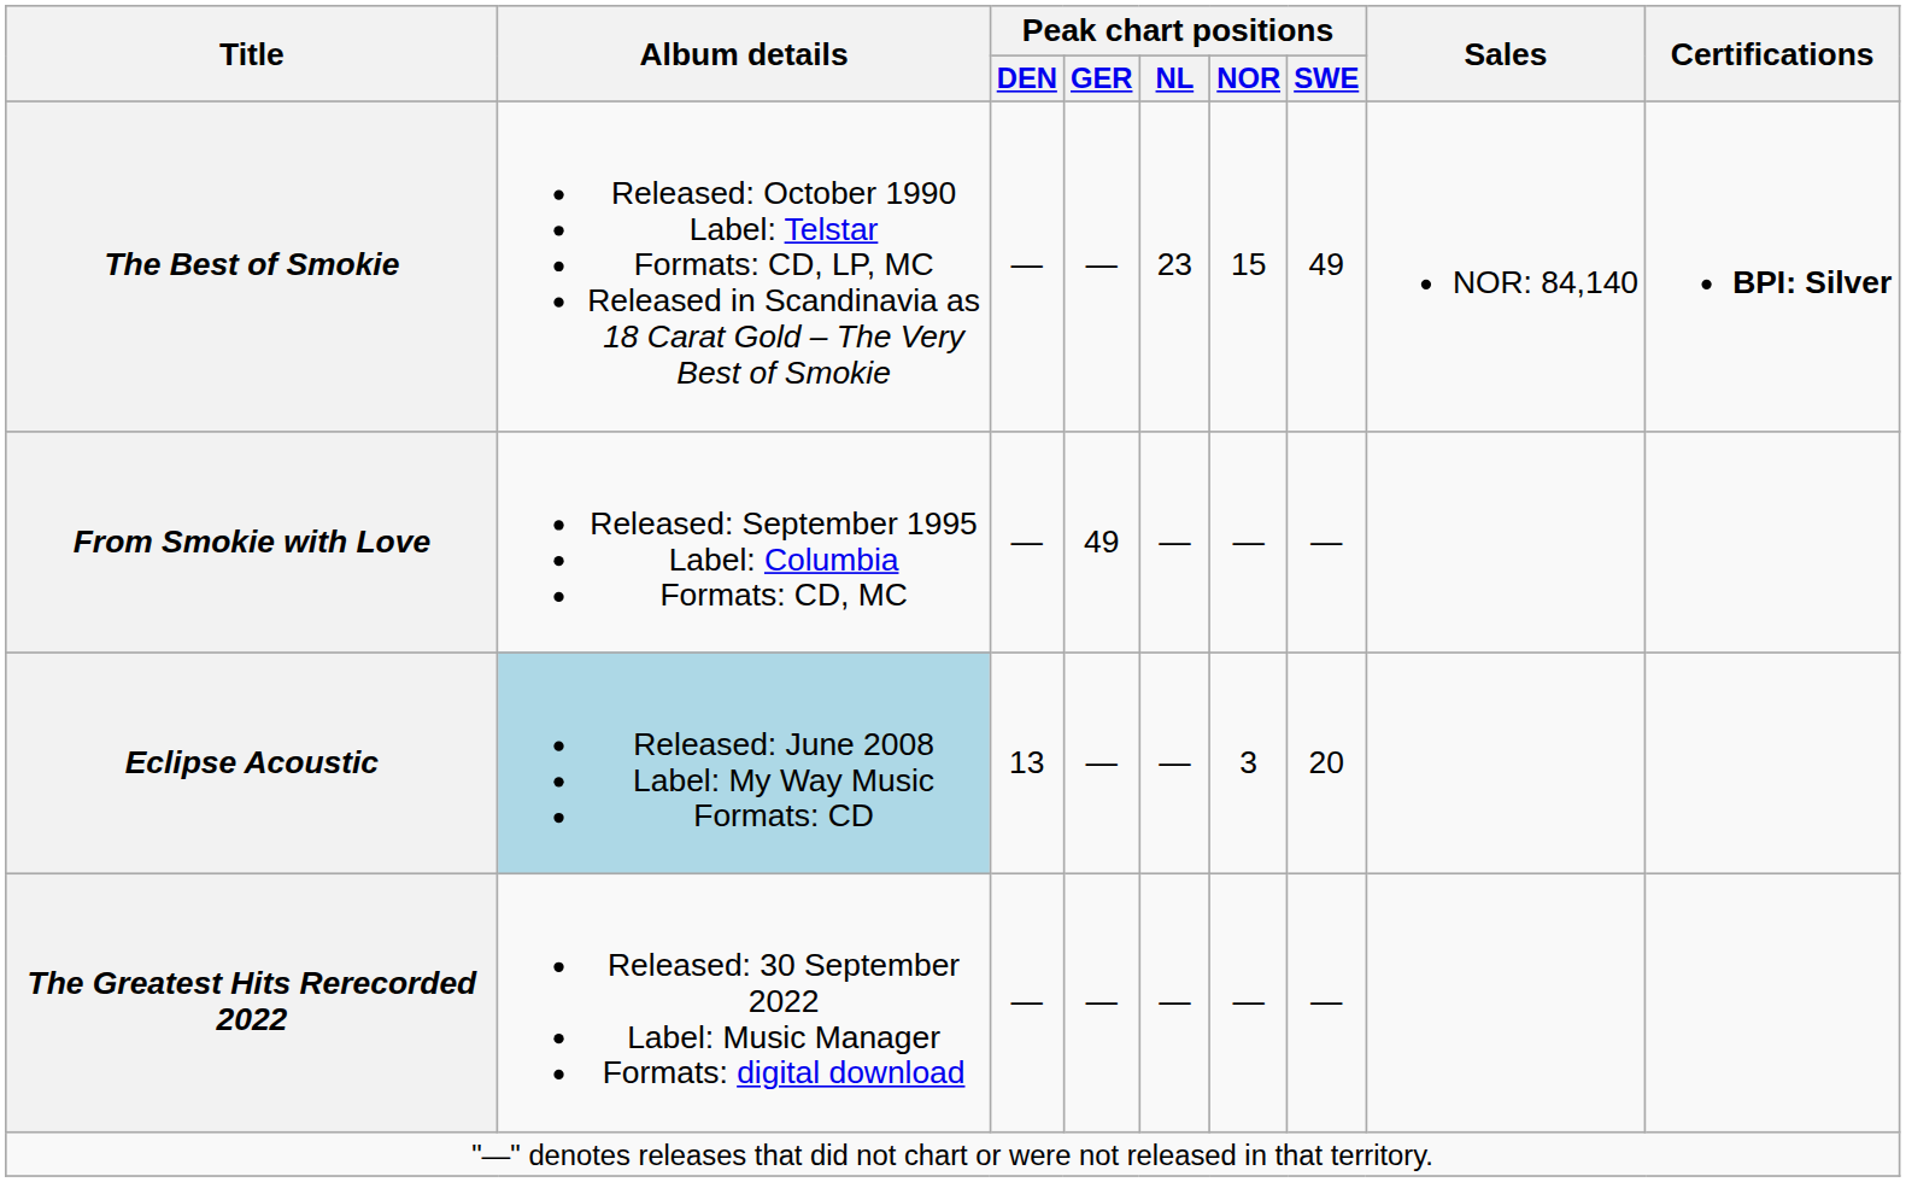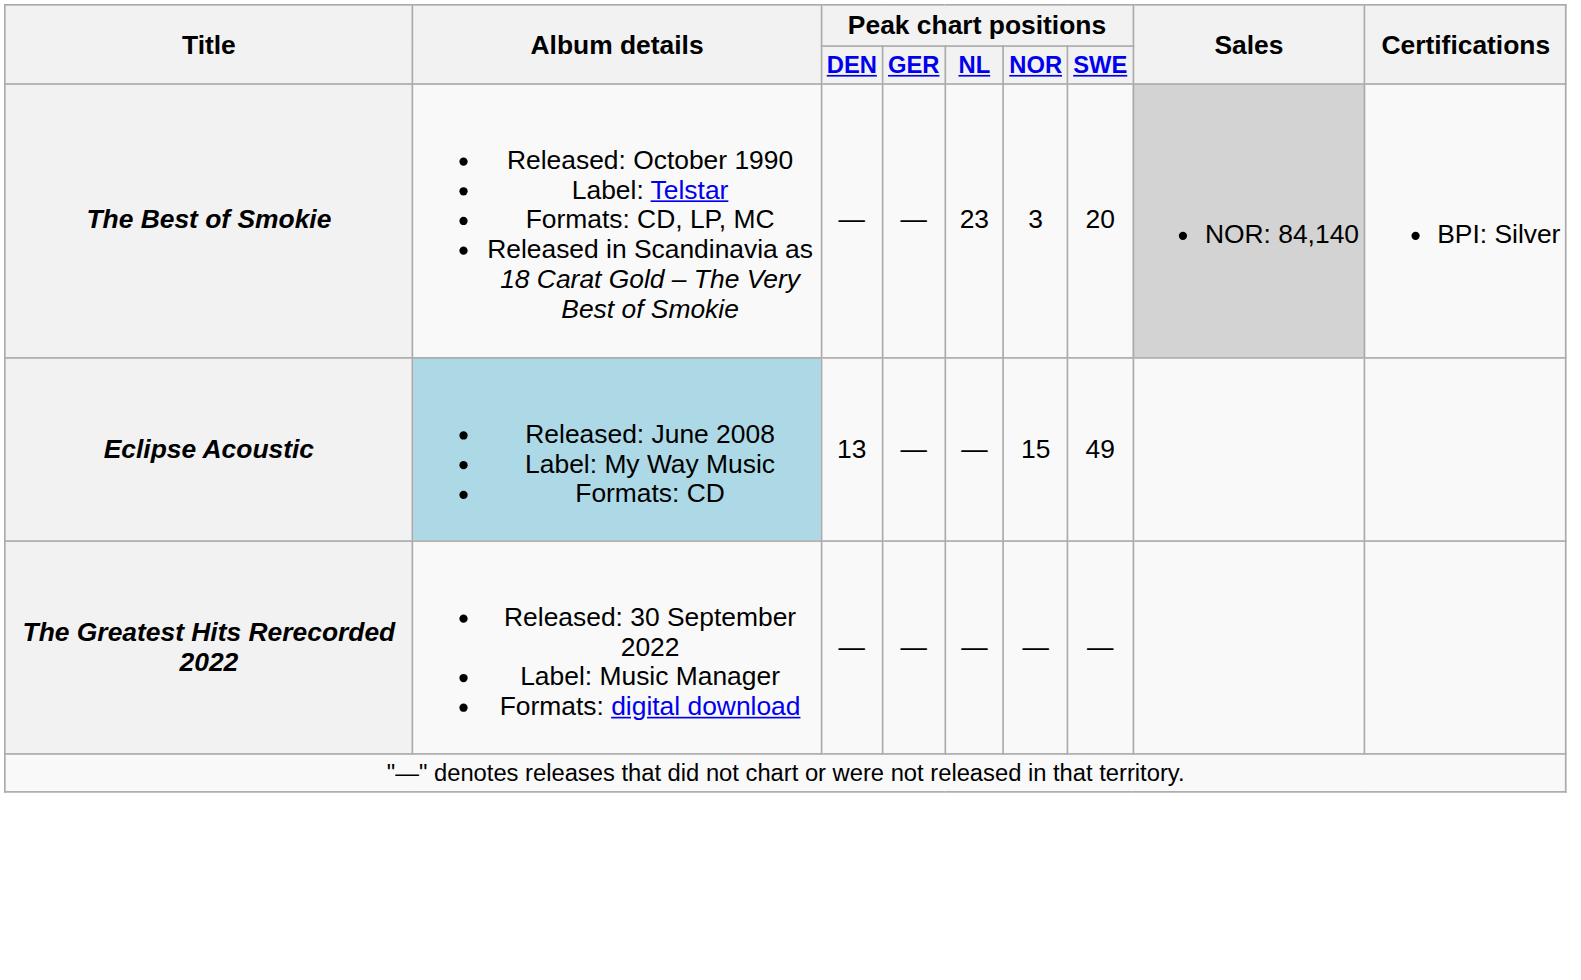 <table class="wikitable plainrowheaders" style="text-align:center;">
 <tr>
 <th rowspan="2" scope="col" style="width:15em;">Title</th>
 <th rowspan="2" scope="col" style="width:15em;">Album details</th>
 <th colspan="5">Peak chart positions</th>
 <th rowspan="2">Sales</th>
 <th rowspan="2">Certifications</th>
 </tr>
 <tr>
 <th scope="col" style="width:2em;font-size:90%;"><a href='#'>DEN</a><br></th>
 <th scope="col" style="width:2em;font-size:90%;"><a href='#'>GER</a><br></th>
 <th scope="col" style="width:2em;font-size:90%;"><a href='#'>NL</a><br></th>
 <th scope="col" style="width:2em;font-size:90%;"><a href='#'>NOR</a><br></th>
 <th scope="col" style="width:2em;font-size:90%;"><a href='#'>SWE</a><br></th>
 </tr>
 <tr>
 <th scope="row"><em>The Best of Smokie</em></th>
 <td><br><ul><li>Released: October 1990</li><li>Label: <a href='#'>Telstar</a></li><li>Formats: CD, LP, MC</li><li>Released in Scandinavia as <em>18 Carat Gold – The Very Best of Smokie</em></li></ul></td>
 <td>—</td>
 <td>—</td>
 <td>23</td>
-<td>15</td>
-<td>49</td>
-<td><br><ul><li>NOR: 84,140</li></ul></td>
-<td><strong><br><ul><li>BPI: Silver</li></ul></strong></td>
-</tr>
-<tr>
-<th scope="row"><em>From Smokie with Love</em></th>
-<td><br><ul><li>Released: September 1995</li><li>Label: <a href='#'>Columbia</a></li><li>Formats: CD, MC</li></ul></td>
-<td>—</td>
-<td>49</td>
-<td>—</td>
-<td>—</td>
-<td>—</td>
-<td></td>
-<td></td>
+<td>3</td>
+<td>20</td>
+<td style="background: lightgrey;"><br><ul><li>NOR: 84,140</li></ul></td>
+<td><br><ul><li>BPI: Silver</li></ul></td>
 </tr>
 <tr>
 <th scope="row"><em>Eclipse Acoustic</em></th>
 <td style="background: lightblue;"><br><ul><li>Released: June 2008</li><li>Label: My Way Music</li><li>Formats: CD</li></ul></td>
 <td>13</td>
 <td>—</td>
 <td>—</td>
-<td>3</td>
-<td>20</td>
+<td>15</td>
+<td>49</td>
 <td></td>
 <td></td>
 </tr>
 <tr>
 <th scope="row"><em>The Greatest Hits Rerecorded 2022</em></th>
 <td><br><ul><li>Released: 30 September 2022</li><li>Label: Music Manager</li><li>Formats: <a href='#'>digital download</a></li></ul></td>
 <td>—</td>
 <td>—</td>
 <td>—</td>
 <td>—</td>
 <td>—</td>
 <td></td>
 <td></td>
 </tr>
 <tr>
 <td colspan="9" style="font-size:90%">"—" denotes releases that did not chart or were not released in that territory.</td>
 </tr>
 </table>
